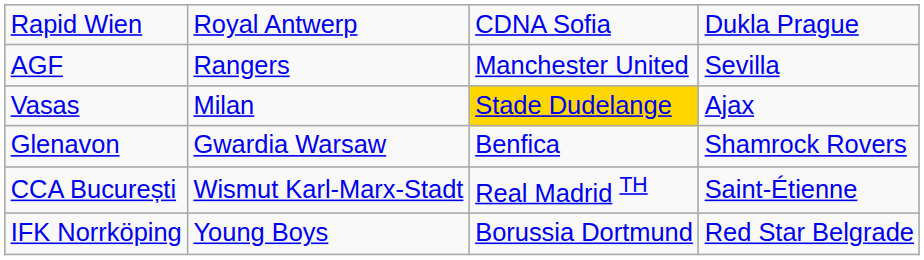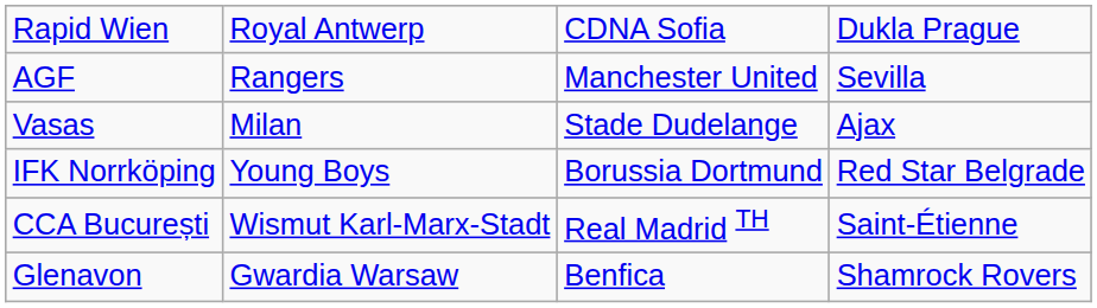 <table class="wikitable">
 <tr>
 <td> <a href='#'>Rapid Wien</a> </td>
 <td> <a href='#'>Royal Antwerp</a> </td>
 <td> <a href='#'>CDNA Sofia</a> </td>
 <td> <a href='#'>Dukla Prague</a> </td>
 </tr>
 <tr>
 <td> <a href='#'>AGF</a> </td>
 <td> <a href='#'>Rangers</a> </td>
 <td> <a href='#'>Manchester United</a> </td>
 <td> <a href='#'>Sevilla</a> </td>
 </tr>
 <tr>
 <td> <a href='#'>Vasas</a> </td>
 <td> <a href='#'>Milan</a> </td>
-<td style="background: gold;"> <a href='#'>Stade Dudelange</a> </td>
+<td> <a href='#'>Stade Dudelange</a> </td>
 <td> <a href='#'>Ajax</a> </td>
 </tr>
 <tr>
-<td> <a href='#'>Glenavon</a> </td>
-<td> <a href='#'>Gwardia Warsaw</a> </td>
-<td> <a href='#'>Benfica</a> </td>
-<td> <a href='#'>Shamrock Rovers</a> </td>
+<td> <a href='#'>IFK Norrköping</a> </td>
+<td> <a href='#'>Young Boys</a> </td>
+<td> <a href='#'>Borussia Dortmund</a> </td>
+<td> <a href='#'>Red Star Belgrade</a> </td>
 </tr>
 <tr>
 <td> <a href='#'>CCA București</a> </td>
 <td> <a href='#'>Wismut Karl-Marx-Stadt</a> </td>
 <td> <a href='#'>Real Madrid</a> <sup><a href='#'>TH</a></sup></td>
 <td> <a href='#'>Saint-Étienne</a> </td>
 </tr>
 <tr>
-<td> <a href='#'>IFK Norrköping</a> </td>
-<td> <a href='#'>Young Boys</a> </td>
-<td> <a href='#'>Borussia Dortmund</a> </td>
-<td> <a href='#'>Red Star Belgrade</a> </td>
+<td> <a href='#'>Glenavon</a> </td>
+<td> <a href='#'>Gwardia Warsaw</a> </td>
+<td> <a href='#'>Benfica</a> </td>
+<td> <a href='#'>Shamrock Rovers</a> </td>
 </tr>
 </table>
